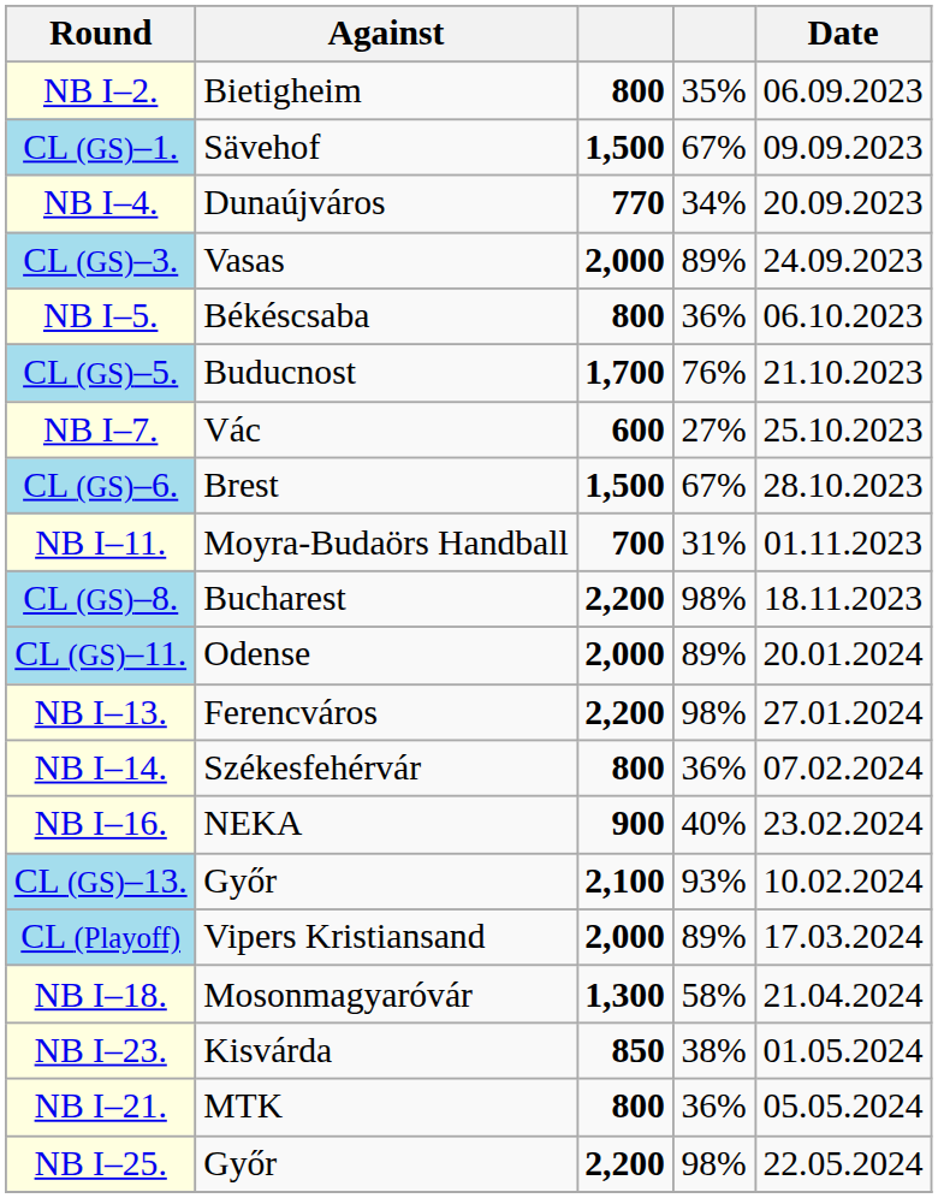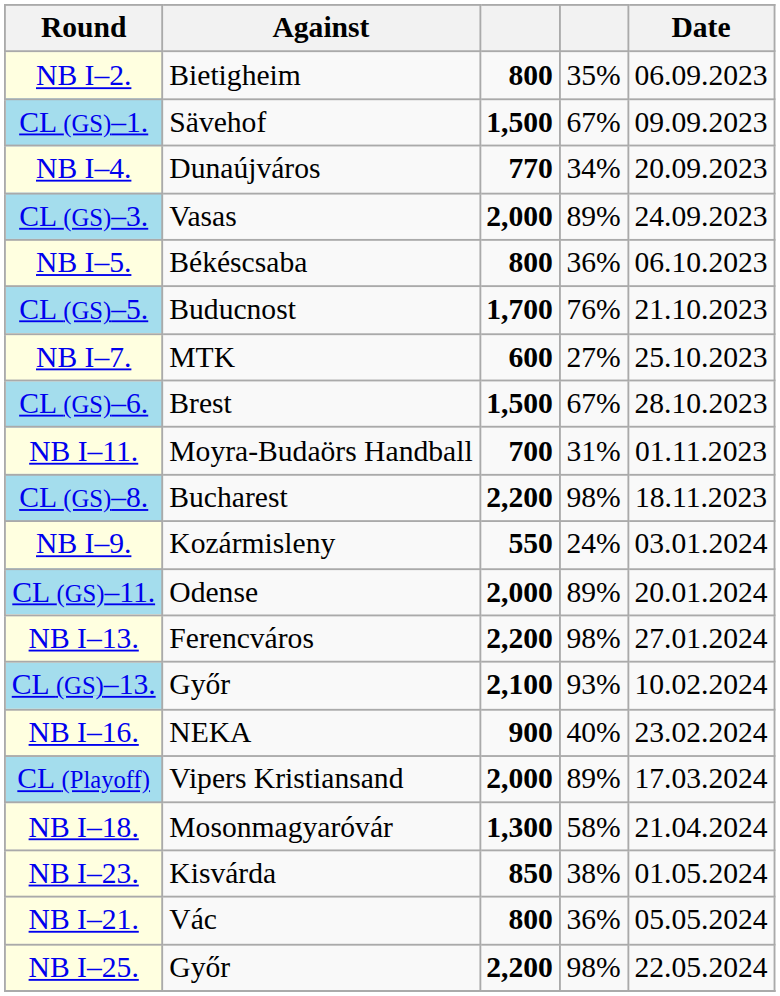 <table class="wikitable sortable" style="text-align:center">
 <tr>
 <th>Round</th>
 <th>Against</th>
 <th></th>
 <th></th>
 <th>Date</th>
 </tr>
 <tr>
 <td bgcolor="ffffe0"><a href='#'>NB I–2.</a></td>
 <td align="left">Bietigheim </td>
 <td align="right"><strong>800</strong></td>
 <td>35% </td>
 <td>06.09.2023</td>
 </tr>
 <tr>
 <td bgcolor="a4dded"><a href='#'>CL <small>(GS)</small>–1.</a></td>
 <td align="left">Sävehof </td>
 <td align="right"><strong>1,500</strong></td>
 <td>67% </td>
 <td>09.09.2023</td>
 </tr>
 <tr>
 <td bgcolor="ffffe0"><a href='#'>NB I–4.</a></td>
 <td align="left">Dunaújváros</td>
 <td align="right"><strong>770</strong></td>
 <td>34% </td>
 <td>20.09.2023</td>
 </tr>
 <tr>
 <td bgcolor="a4dded"><a href='#'>CL <small>(GS)</small>–3.</a></td>
 <td align="left">Vasas</td>
 <td align="right"><strong>2,000</strong></td>
 <td>89% </td>
 <td>24.09.2023</td>
 </tr>
 <tr>
 <td bgcolor="ffffe0"><a href='#'>NB I–5.</a></td>
 <td align="left">Békéscsaba</td>
 <td align="right"><strong>800</strong></td>
 <td>36% </td>
 <td>06.10.2023</td>
 </tr>
 <tr>
 <td bgcolor="a4dded"><a href='#'>CL <small>(GS)</small>–5.</a></td>
 <td align="left">Buducnost </td>
 <td align="right"><strong>1,700</strong></td>
 <td>76% </td>
 <td>21.10.2023</td>
 </tr>
 <tr>
 <td bgcolor="ffffe0"><a href='#'>NB I–7.</a></td>
-<td align="left">Vác</td>
+<td align="left">MTK</td>
 <td align="right"><strong>600</strong></td>
 <td>27% </td>
 <td>25.10.2023</td>
 </tr>
 <tr>
 <td bgcolor="a4dded"><a href='#'>CL <small>(GS)</small>–6.</a></td>
 <td align="left">Brest </td>
 <td align="right"><strong>1,500</strong></td>
 <td>67% </td>
 <td>28.10.2023</td>
 </tr>
 <tr>
 <td bgcolor="ffffe0"><a href='#'>NB I–11.</a></td>
 <td align="left">Moyra-Budaörs Handball</td>
 <td align="right"><strong>700</strong></td>
 <td>31% </td>
 <td>01.11.2023</td>
 </tr>
 <tr>
 <td bgcolor="a4dded"><a href='#'>CL <small>(GS)</small>–8.</a></td>
 <td align="left">Bucharest </td>
 <td align="right"><strong>2,200</strong></td>
 <td>98% </td>
 <td>18.11.2023</td>
 </tr>
 <tr>
+<td bgcolor="ffffe0"><a href='#'>NB I–9.</a></td>
+<td align="left">Kozármisleny</td>
+<td align="right"><strong>550</strong></td>
+<td>24% </td>
+<td>03.01.2024</td>
+</tr>
+<tr>
 <td bgcolor="a4dded"><a href='#'>CL <small>(GS)</small>–11.</a></td>
 <td align="left">Odense </td>
 <td align="right"><strong>2,000</strong></td>
 <td>89% </td>
 <td>20.01.2024</td>
 </tr>
 <tr>
 <td bgcolor="ffffe0"><a href='#'>NB I–13.</a></td>
 <td align="left">Ferencváros</td>
 <td align="right"><strong>2,200</strong></td>
 <td>98% </td>
 <td>27.01.2024</td>
 </tr>
 <tr>
-<td bgcolor="ffffe0"><a href='#'>NB I–14.</a></td>
-<td align="left">Székesfehérvár</td>
-<td align="right"><strong>800</strong></td>
-<td>36% </td>
-<td>07.02.2024</td>
+<td bgcolor="a4dded"><a href='#'>CL <small>(GS)</small>–13.</a></td>
+<td align="left">Győr </td>
+<td align="right"><strong>2,100</strong></td>
+<td>93% </td>
+<td>10.02.2024</td>
 </tr>
 <tr>
 <td bgcolor="ffffe0"><a href='#'>NB I–16.</a></td>
 <td align="left">NEKA</td>
 <td align="right"><strong>900</strong></td>
 <td>40% </td>
 <td>23.02.2024</td>
-</tr>
-<tr>
-<td bgcolor="a4dded"><a href='#'>CL <small>(GS)</small>–13.</a></td>
-<td align="left">Győr </td>
-<td align="right"><strong>2,100</strong></td>
-<td>93% </td>
-<td>10.02.2024</td>
 </tr>
 <tr>
 <td bgcolor="a4dded"><a href='#'>CL <small>(Playoff)</small></a></td>
 <td align="left">Vipers Kristiansand </td>
 <td align="right"><strong>2,000</strong></td>
 <td>89% </td>
 <td>17.03.2024</td>
 </tr>
 <tr>
 <td bgcolor="ffffe0"><a href='#'>NB I–18.</a></td>
 <td align="left">Mosonmagyaróvár</td>
 <td align="right"><strong>1,300</strong></td>
 <td>58% </td>
 <td>21.04.2024</td>
 </tr>
 <tr>
 <td bgcolor="ffffe0"><a href='#'>NB I–23.</a></td>
 <td align="left">Kisvárda</td>
 <td align="right"><strong>850</strong></td>
 <td>38% </td>
 <td>01.05.2024</td>
 </tr>
 <tr>
 <td bgcolor="ffffe0"><a href='#'>NB I–21.</a></td>
-<td align="left">MTK</td>
+<td align="left">Vác</td>
 <td align="right"><strong>800</strong></td>
 <td>36% </td>
 <td>05.05.2024</td>
 </tr>
 <tr>
 <td bgcolor="ffffe0"><a href='#'>NB I–25.</a></td>
 <td align="left">Győr</td>
 <td align="right"><strong>2,200</strong></td>
 <td>98% </td>
 <td>22.05.2024</td>
 </tr>
 <tr>
 </tr>
 </table>
